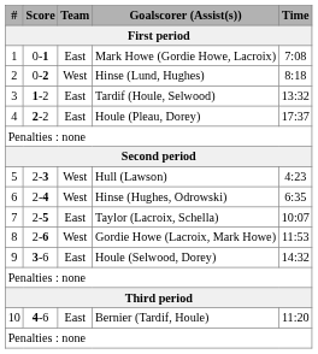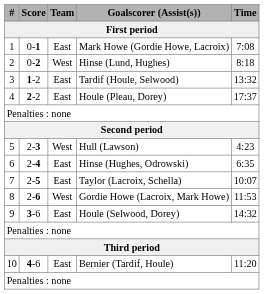 <table cellpadding="3" cellspacing="1" border="1" style="font-size: 95%; text-align: center; border: gray solid 1px; border-collapse: collapse;">
 <tr bgcolor="B2B2B2">
 <th>#</th>
 <th>Score</th>
 <th>Team</th>
 <th>Goalscorer (Assist(s))</th>
 <th>Time</th>
 </tr>
 <tr bgcolor="f0f0f0">
 <th colspan="5">First period</th>
 </tr>
 <tr>
 <td>1</td>
 <td>0-<strong>1</strong></td>
 <td>East</td>
 <td align="left">Mark Howe (Gordie Howe, Lacroix)</td>
 <td>7:08</td>
 </tr>
 <tr>
 <td>2</td>
 <td>0-<strong>2</strong></td>
 <td>West</td>
 <td align="left">Hinse (Lund, Hughes)</td>
 <td>8:18</td>
 </tr>
 <tr>
 <td>3</td>
 <td><strong>1</strong>-2</td>
 <td>East</td>
 <td align="left">Tardif (Houle, Selwood)</td>
 <td>13:32</td>
 </tr>
 <tr>
 <td>4</td>
 <td><strong>2</strong>-2</td>
 <td>East</td>
 <td align="left">Houle (Pleau, Dorey)</td>
 <td>17:37</td>
 </tr>
 <tr>
 <td colspan="5" align="left">Penalties : none</td>
 </tr>
 <tr bgcolor="f0f0f0">
 <th colspan="6">Second period</th>
 </tr>
 <tr>
 <td>5</td>
 <td>2-<strong>3</strong></td>
 <td>West</td>
 <td align="left">Hull (Lawson)</td>
 <td>4:23</td>
 </tr>
 <tr>
 <td>6</td>
 <td>2-<strong>4</strong></td>
-<td>West</td>
+<td>East</td>
 <td align="left">Hinse (Hughes, Odrowski)</td>
 <td>6:35</td>
 </tr>
 <tr>
 <td>7</td>
 <td>2-<strong>5</strong></td>
 <td>East</td>
 <td align="left">Taylor (Lacroix, Schella)</td>
 <td>10:07</td>
 </tr>
 <tr>
 <td>8</td>
 <td>2-<strong>6</strong></td>
 <td>West</td>
 <td align="left">Gordie Howe (Lacroix, Mark Howe)</td>
 <td>11:53</td>
 </tr>
 <tr>
 <td>9</td>
 <td><strong>3</strong>-6</td>
 <td>East</td>
 <td align="left">Houle (Selwood, Dorey)</td>
 <td>14:32</td>
 </tr>
 <tr>
 <td colspan="5" align="left">Penalties : none</td>
 </tr>
 <tr bgcolor="f0f0f0">
 <th colspan="5">Third period</th>
 </tr>
 <tr>
 <td>10</td>
 <td><strong>4</strong>-6</td>
 <td>East</td>
 <td align="left">Bernier (Tardif, Houle)</td>
 <td>11:20</td>
 </tr>
 <tr>
 <td colspan="5" align="left">Penalties : none</td>
 </tr>
 </table>
